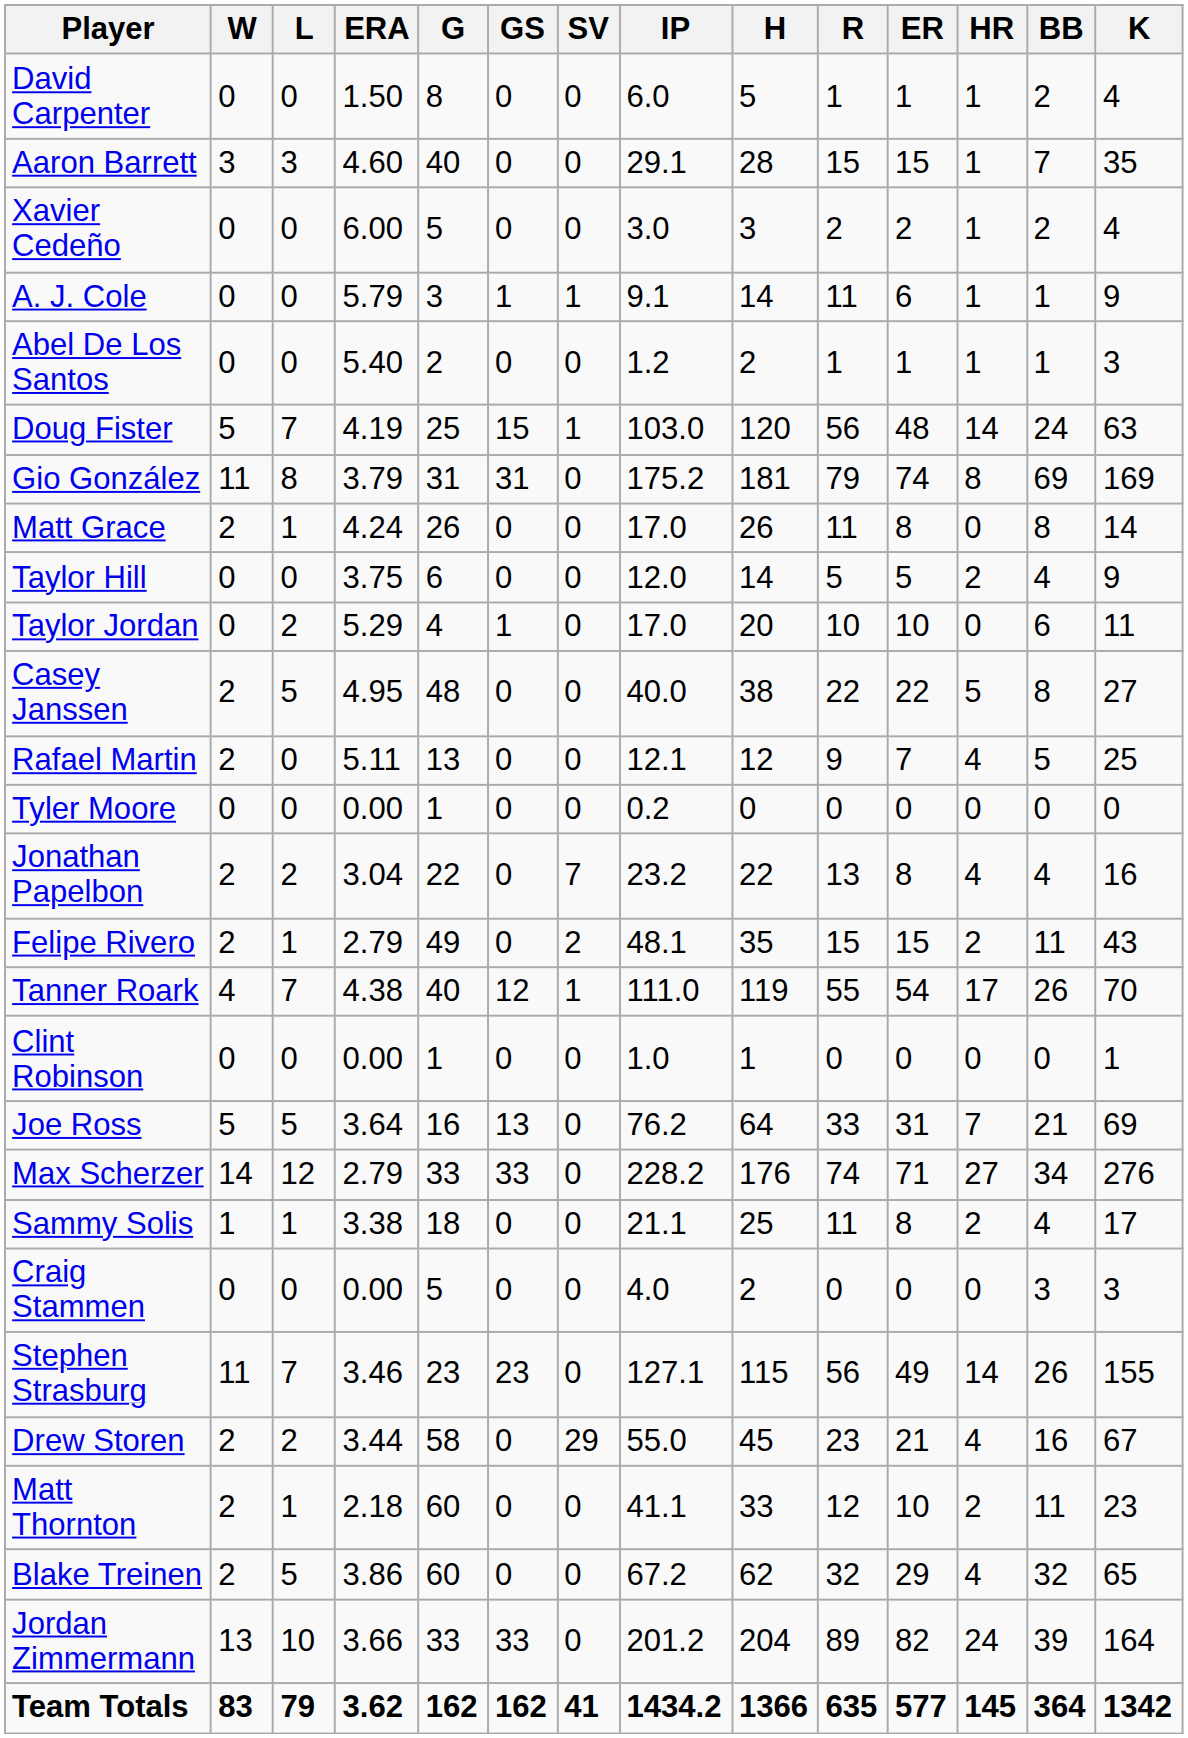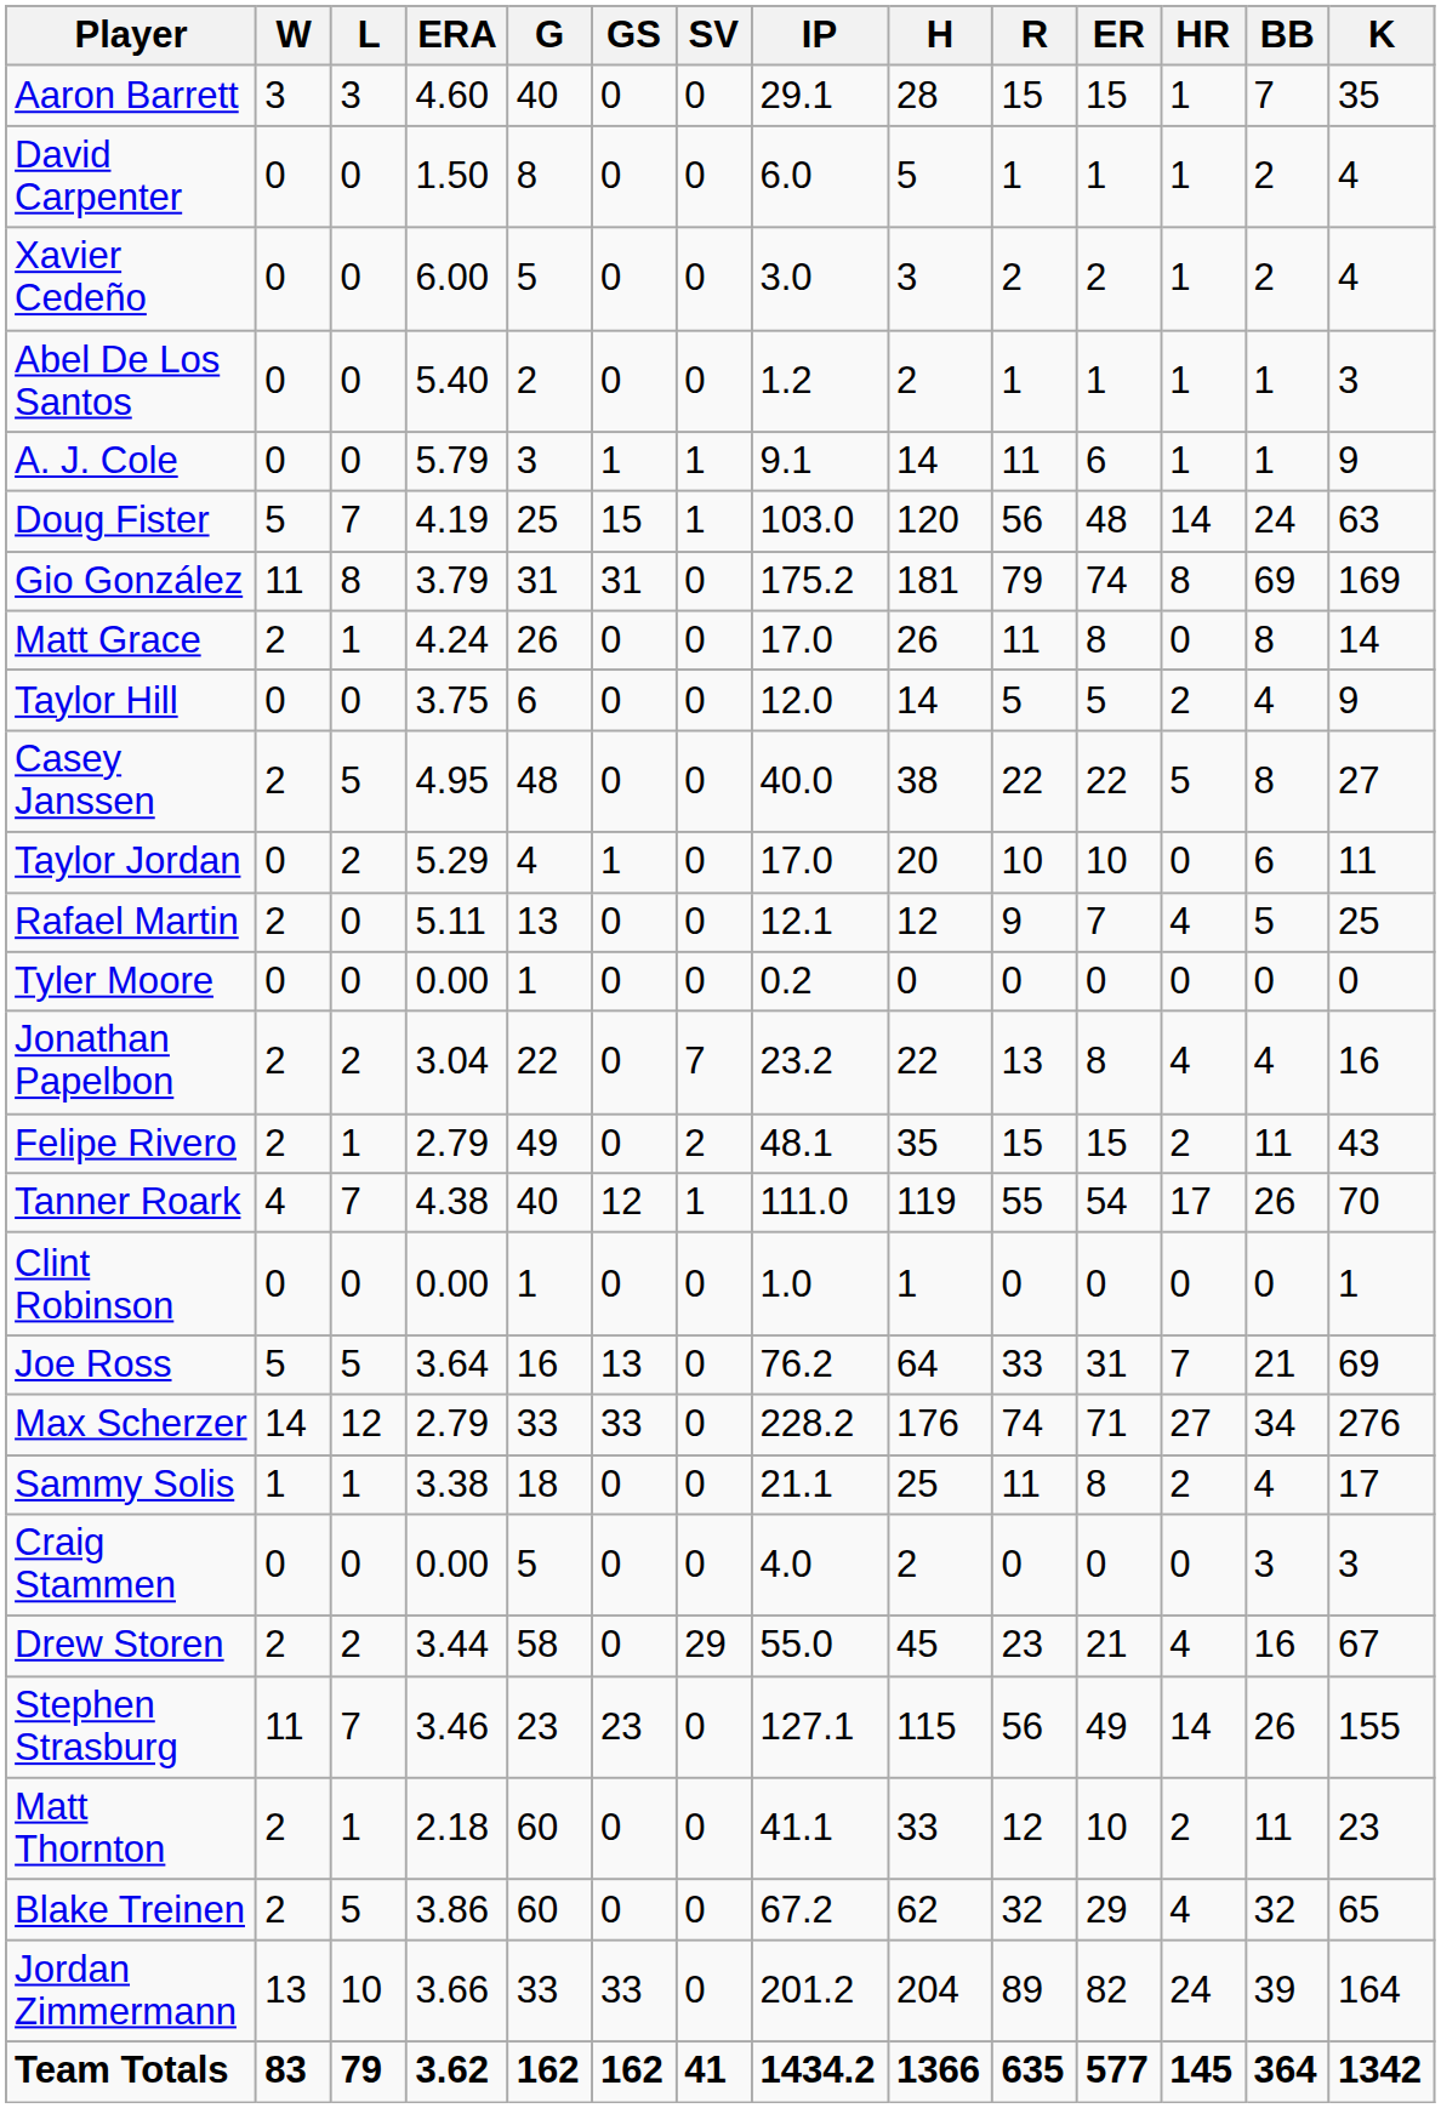 <table class="wikitable sortable">
 <tr>
 <th bgcolor="#DDDDFF" width="14%">Player</th>
 <th bgcolor="#DDDDFF" width="5%">W</th>
 <th bgcolor="#DDDDFF" width="5%">L</th>
 <th bgcolor="#DDDDFF" width="5%">ERA</th>
 <th bgcolor="#DDDDFF" width="5%">G</th>
 <th bgcolor="#DDDDFF" width="5%">GS</th>
 <th bgcolor="#DDDDFF" width="5%">SV</th>
 <th bgcolor="#DDDDFF" width="5%">IP</th>
 <th bgcolor="#DDDDFF" width="5%">H</th>
 <th bgcolor="#DDDDFF" width="5%">R</th>
 <th bgcolor="#DDDDFF" width="5%">ER</th>
 <th bgcolor="#DDDDFF" width="5%">HR</th>
 <th bgcolor="#DDDDFF" width="5%">BB</th>
 <th bgcolor="#DDDDFF" width="5%">K</th>
 </tr>
 <tr>
+<td><a href='#'>Aaron Barrett</a></td>
+<td>3</td>
+<td>3</td>
+<td>4.60</td>
+<td>40</td>
+<td>0</td>
+<td>0</td>
+<td>29.1</td>
+<td>28</td>
+<td>15</td>
+<td>15</td>
+<td>1</td>
+<td>7</td>
+<td>35</td>
+</tr>
+<tr>
 <td><a href='#'>David Carpenter</a></td>
 <td>0</td>
 <td>0</td>
 <td>1.50</td>
 <td>8</td>
 <td>0</td>
 <td>0</td>
 <td>6.0</td>
 <td>5</td>
 <td>1</td>
 <td>1</td>
 <td>1</td>
 <td>2</td>
 <td>4</td>
-</tr>
-<tr>
-<td><a href='#'>Aaron Barrett</a></td>
-<td>3</td>
-<td>3</td>
-<td>4.60</td>
-<td>40</td>
-<td>0</td>
-<td>0</td>
-<td>29.1</td>
-<td>28</td>
-<td>15</td>
-<td>15</td>
-<td>1</td>
-<td>7</td>
-<td>35</td>
 </tr>
 <tr>
 <td><a href='#'>Xavier Cedeño</a></td>
 <td>0</td>
 <td>0</td>
 <td>6.00</td>
 <td>5</td>
 <td>0</td>
 <td>0</td>
 <td>3.0</td>
 <td>3</td>
 <td>2</td>
 <td>2</td>
 <td>1</td>
 <td>2</td>
 <td>4</td>
 </tr>
 <tr>
+<td><a href='#'>Abel De Los Santos</a></td>
+<td>0</td>
+<td>0</td>
+<td>5.40</td>
+<td>2</td>
+<td>0</td>
+<td>0</td>
+<td>1.2</td>
+<td>2</td>
+<td>1</td>
+<td>1</td>
+<td>1</td>
+<td>1</td>
+<td>3</td>
+</tr>
+<tr>
 <td><a href='#'>A. J. Cole</a></td>
 <td>0</td>
 <td>0</td>
 <td>5.79</td>
 <td>3</td>
 <td>1</td>
 <td>1</td>
 <td>9.1</td>
 <td>14</td>
 <td>11</td>
 <td>6</td>
 <td>1</td>
 <td>1</td>
 <td>9</td>
-</tr>
-<tr>
-<td><a href='#'>Abel De Los Santos</a></td>
-<td>0</td>
-<td>0</td>
-<td>5.40</td>
-<td>2</td>
-<td>0</td>
-<td>0</td>
-<td>1.2</td>
-<td>2</td>
-<td>1</td>
-<td>1</td>
-<td>1</td>
-<td>1</td>
-<td>3</td>
 </tr>
 <tr>
 <td><a href='#'>Doug Fister</a></td>
 <td>5</td>
 <td>7</td>
 <td>4.19</td>
 <td>25</td>
 <td>15</td>
 <td>1</td>
 <td>103.0</td>
 <td>120</td>
 <td>56</td>
 <td>48</td>
 <td>14</td>
 <td>24</td>
 <td>63</td>
 </tr>
 <tr>
 <td><a href='#'>Gio González</a></td>
 <td>11</td>
 <td>8</td>
 <td>3.79</td>
 <td>31</td>
 <td>31</td>
 <td>0</td>
 <td>175.2</td>
 <td>181</td>
 <td>79</td>
 <td>74</td>
 <td>8</td>
 <td>69</td>
 <td>169</td>
 </tr>
 <tr>
 <td><a href='#'>Matt Grace</a></td>
 <td>2</td>
 <td>1</td>
 <td>4.24</td>
 <td>26</td>
 <td>0</td>
 <td>0</td>
 <td>17.0</td>
 <td>26</td>
 <td>11</td>
 <td>8</td>
 <td>0</td>
 <td>8</td>
 <td>14</td>
 </tr>
 <tr>
 <td><a href='#'>Taylor Hill</a></td>
 <td>0</td>
 <td>0</td>
 <td>3.75</td>
 <td>6</td>
 <td>0</td>
 <td>0</td>
 <td>12.0</td>
 <td>14</td>
 <td>5</td>
 <td>5</td>
 <td>2</td>
 <td>4</td>
 <td>9</td>
 </tr>
 <tr>
+<td><a href='#'>Casey Janssen</a></td>
+<td>2</td>
+<td>5</td>
+<td>4.95</td>
+<td>48</td>
+<td>0</td>
+<td>0</td>
+<td>40.0</td>
+<td>38</td>
+<td>22</td>
+<td>22</td>
+<td>5</td>
+<td>8</td>
+<td>27</td>
+</tr>
+<tr>
 <td><a href='#'>Taylor Jordan</a></td>
 <td>0</td>
 <td>2</td>
 <td>5.29</td>
 <td>4</td>
 <td>1</td>
 <td>0</td>
 <td>17.0</td>
 <td>20</td>
 <td>10</td>
 <td>10</td>
 <td>0</td>
 <td>6</td>
 <td>11</td>
-</tr>
-<tr>
-<td><a href='#'>Casey Janssen</a></td>
-<td>2</td>
-<td>5</td>
-<td>4.95</td>
-<td>48</td>
-<td>0</td>
-<td>0</td>
-<td>40.0</td>
-<td>38</td>
-<td>22</td>
-<td>22</td>
-<td>5</td>
-<td>8</td>
-<td>27</td>
 </tr>
 <tr>
 <td><a href='#'>Rafael Martin</a></td>
 <td>2</td>
 <td>0</td>
 <td>5.11</td>
 <td>13</td>
 <td>0</td>
 <td>0</td>
 <td>12.1</td>
 <td>12</td>
 <td>9</td>
 <td>7</td>
 <td>4</td>
 <td>5</td>
 <td>25</td>
 </tr>
 <tr>
 <td><a href='#'>Tyler Moore</a></td>
 <td>0</td>
 <td>0</td>
 <td>0.00</td>
 <td>1</td>
 <td>0</td>
 <td>0</td>
 <td>0.2</td>
 <td>0</td>
 <td>0</td>
 <td>0</td>
 <td>0</td>
 <td>0</td>
 <td>0</td>
 </tr>
 <tr>
 <td><a href='#'>Jonathan Papelbon</a></td>
 <td>2</td>
 <td>2</td>
 <td>3.04</td>
 <td>22</td>
 <td>0</td>
 <td>7</td>
 <td>23.2</td>
 <td>22</td>
 <td>13</td>
 <td>8</td>
 <td>4</td>
 <td>4</td>
 <td>16</td>
 </tr>
 <tr>
 <td><a href='#'>Felipe Rivero</a></td>
 <td>2</td>
 <td>1</td>
 <td>2.79</td>
 <td>49</td>
 <td>0</td>
 <td>2</td>
 <td>48.1</td>
 <td>35</td>
 <td>15</td>
 <td>15</td>
 <td>2</td>
 <td>11</td>
 <td>43</td>
 </tr>
 <tr>
 <td><a href='#'>Tanner Roark</a></td>
 <td>4</td>
 <td>7</td>
 <td>4.38</td>
 <td>40</td>
 <td>12</td>
 <td>1</td>
 <td>111.0</td>
 <td>119</td>
 <td>55</td>
 <td>54</td>
 <td>17</td>
 <td>26</td>
 <td>70</td>
 </tr>
 <tr>
 <td><a href='#'>Clint Robinson</a></td>
 <td>0</td>
 <td>0</td>
 <td>0.00</td>
 <td>1</td>
 <td>0</td>
 <td>0</td>
 <td>1.0</td>
 <td>1</td>
 <td>0</td>
 <td>0</td>
 <td>0</td>
 <td>0</td>
 <td>1</td>
 </tr>
 <tr>
 <td><a href='#'>Joe Ross</a></td>
 <td>5</td>
 <td>5</td>
 <td>3.64</td>
 <td>16</td>
 <td>13</td>
 <td>0</td>
 <td>76.2</td>
 <td>64</td>
 <td>33</td>
 <td>31</td>
 <td>7</td>
 <td>21</td>
 <td>69</td>
 </tr>
 <tr>
 <td><a href='#'>Max Scherzer</a></td>
 <td>14</td>
 <td>12</td>
 <td>2.79</td>
 <td>33</td>
 <td>33</td>
 <td>0</td>
 <td>228.2</td>
 <td>176</td>
 <td>74</td>
 <td>71</td>
 <td>27</td>
 <td>34</td>
 <td>276</td>
 </tr>
 <tr>
 <td><a href='#'>Sammy Solis</a></td>
 <td>1</td>
 <td>1</td>
 <td>3.38</td>
 <td>18</td>
 <td>0</td>
 <td>0</td>
 <td>21.1</td>
 <td>25</td>
 <td>11</td>
 <td>8</td>
 <td>2</td>
 <td>4</td>
 <td>17</td>
 </tr>
 <tr>
 <td><a href='#'>Craig Stammen</a></td>
 <td>0</td>
 <td>0</td>
 <td>0.00</td>
 <td>5</td>
 <td>0</td>
 <td>0</td>
 <td>4.0</td>
 <td>2</td>
 <td>0</td>
 <td>0</td>
 <td>0</td>
 <td>3</td>
 <td>3</td>
 </tr>
 <tr>
+<td><a href='#'>Drew Storen</a></td>
+<td>2</td>
+<td>2</td>
+<td>3.44</td>
+<td>58</td>
+<td>0</td>
+<td>29</td>
+<td>55.0</td>
+<td>45</td>
+<td>23</td>
+<td>21</td>
+<td>4</td>
+<td>16</td>
+<td>67</td>
+</tr>
+<tr>
 <td><a href='#'>Stephen Strasburg</a></td>
 <td>11</td>
 <td>7</td>
 <td>3.46</td>
 <td>23</td>
 <td>23</td>
 <td>0</td>
 <td>127.1</td>
 <td>115</td>
 <td>56</td>
 <td>49</td>
 <td>14</td>
 <td>26</td>
 <td>155</td>
-</tr>
-<tr>
-<td><a href='#'>Drew Storen</a></td>
-<td>2</td>
-<td>2</td>
-<td>3.44</td>
-<td>58</td>
-<td>0</td>
-<td>29</td>
-<td>55.0</td>
-<td>45</td>
-<td>23</td>
-<td>21</td>
-<td>4</td>
-<td>16</td>
-<td>67</td>
 </tr>
 <tr>
 <td><a href='#'>Matt Thornton</a></td>
 <td>2</td>
 <td>1</td>
 <td>2.18</td>
 <td>60</td>
 <td>0</td>
 <td>0</td>
 <td>41.1</td>
 <td>33</td>
 <td>12</td>
 <td>10</td>
 <td>2</td>
 <td>11</td>
 <td>23</td>
 </tr>
 <tr>
 <td><a href='#'>Blake Treinen</a></td>
 <td>2</td>
 <td>5</td>
 <td>3.86</td>
 <td>60</td>
 <td>0</td>
 <td>0</td>
 <td>67.2</td>
 <td>62</td>
 <td>32</td>
 <td>29</td>
 <td>4</td>
 <td>32</td>
 <td>65</td>
 </tr>
 <tr>
 <td><a href='#'>Jordan Zimmermann</a></td>
 <td>13</td>
 <td>10</td>
 <td>3.66</td>
 <td>33</td>
 <td>33</td>
 <td>0</td>
 <td>201.2</td>
 <td>204</td>
 <td>89</td>
 <td>82</td>
 <td>24</td>
 <td>39</td>
 <td>164</td>
 </tr>
 <tr>
 <td><strong>Team Totals</strong></td>
 <td><strong>83</strong></td>
 <td><strong>79</strong></td>
 <td><strong>3.62</strong></td>
 <td><strong>162</strong></td>
 <td><strong>162</strong></td>
 <td><strong>41</strong></td>
 <td><strong>1434.2</strong></td>
 <td><strong>1366</strong></td>
 <td><strong>635</strong></td>
 <td><strong>577</strong></td>
 <td><strong>145</strong></td>
 <td><strong>364</strong></td>
 <td><strong>1342</strong></td>
 </tr>
 </table>
